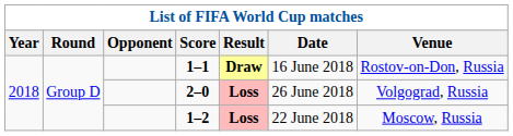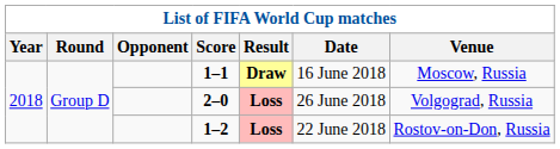 <table class="wikitable collapsible collapsed" style="text-align: center;font-size:90%;">
 <tr style="color:#02529C;">
 <th style="background:#FFFFFF;" colspan=7>List of FIFA World Cup matches</th>
 </tr>
 <tr>
 <th>Year</th>
 <th>Round</th>
 <th>Opponent</th>
 <th>Score</th>
 <th>Result</th>
 <th>Date</th>
 <th>Venue</th>
 </tr>
 <tr>
 <td rowspan=5><a href='#'>2018</a></td>
 <td rowspan=3><a href='#'>Group D</a></td>
 <td align="left"></td>
 <td><strong>1–1</strong></td>
 <td bgcolor="#FFFF99"><strong>Draw</strong></td>
 <td>16 June 2018</td>
-<td><a href='#'>Rostov-on-Don</a>, <a href='#'>Russia</a></td>
+<td><a href='#'>Moscow</a>, <a href='#'>Russia</a></td>
 </tr>
 <tr>
 <td align="left"></td>
 <td><strong>2–0</strong></td>
 <td bgcolor="#FFBBBB"><strong>Loss</strong></td>
 <td>26 June 2018</td>
 <td><a href='#'>Volgograd</a>, <a href='#'>Russia</a></td>
 </tr>
 <tr>
 <td align="left"></td>
 <td><strong>1–2</strong></td>
 <td bgcolor="#FFBBBB"><strong>Loss</strong></td>
 <td>22 June 2018</td>
-<td><a href='#'>Moscow</a>, <a href='#'>Russia</a></td>
+<td><a href='#'>Rostov-on-Don</a>, <a href='#'>Russia</a></td>
 </tr>
 </table>
